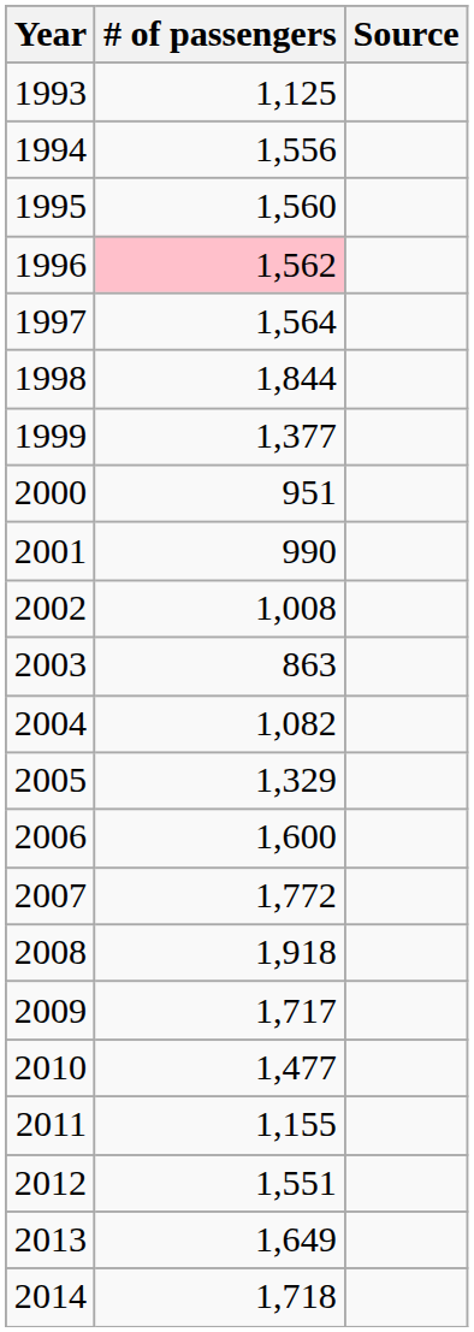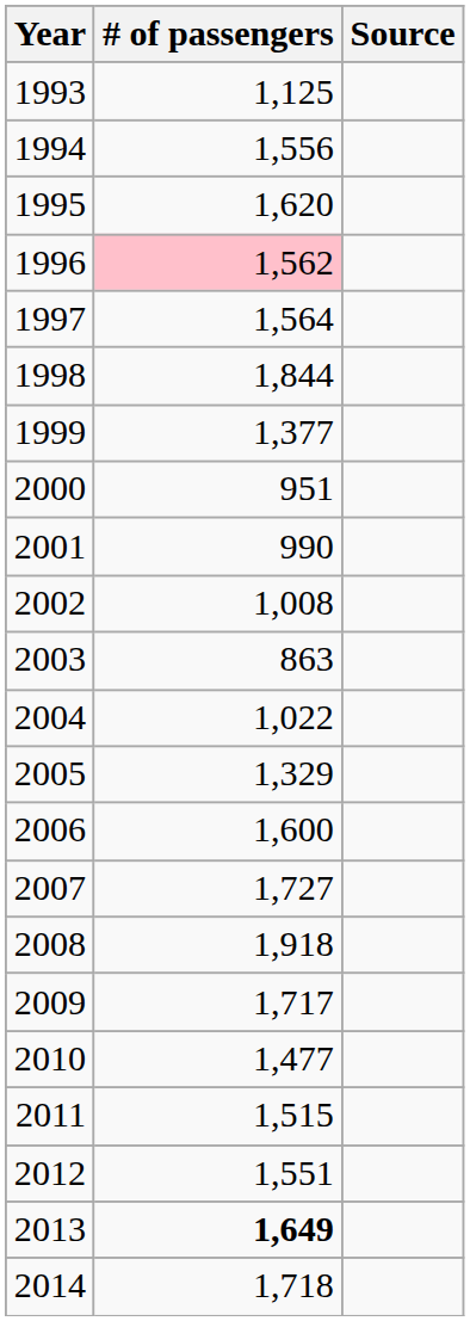 <table class="wikitable" style="text-align:right">
 <tr>
 <th rowspan>Year</th>
 <th rowspan># of passengers</th>
 <th rowspan>Source</th>
 </tr>
 <tr>
 <td>1993</td>
 <td>1,125</td>
 <td></td>
 </tr>
 <tr>
 <td>1994</td>
 <td>1,556</td>
 <td></td>
 </tr>
 <tr>
 <td>1995</td>
-<td>1,560</td>
+<td>1,620</td>
 <td></td>
 </tr>
 <tr>
 <td>1996</td>
 <td style="background: pink;">1,562</td>
 <td></td>
 </tr>
 <tr>
 <td>1997</td>
 <td>1,564</td>
 <td></td>
 </tr>
 <tr>
 <td>1998</td>
 <td>1,844</td>
 <td></td>
 </tr>
 <tr>
 <td>1999</td>
 <td>1,377</td>
 <td></td>
 </tr>
 <tr>
 <td>2000</td>
 <td>951</td>
 <td></td>
 </tr>
 <tr>
 <td>2001</td>
 <td>990</td>
 <td></td>
 </tr>
 <tr>
 <td>2002</td>
 <td>1,008</td>
 <td></td>
 </tr>
 <tr>
 <td>2003</td>
 <td>863</td>
 <td></td>
 </tr>
 <tr>
 <td>2004</td>
-<td>1,082</td>
+<td>1,022</td>
 <td></td>
 </tr>
 <tr>
 <td>2005</td>
 <td>1,329</td>
 <td></td>
 </tr>
 <tr>
 <td>2006</td>
 <td>1,600</td>
 <td></td>
 </tr>
 <tr>
 <td>2007</td>
-<td>1,772</td>
+<td>1,727</td>
 <td></td>
 </tr>
 <tr>
 <td>2008</td>
 <td>1,918</td>
 <td></td>
 </tr>
 <tr>
 <td>2009</td>
 <td>1,717</td>
 <td></td>
 </tr>
 <tr>
 <td>2010</td>
 <td>1,477</td>
 <td></td>
 </tr>
 <tr>
 <td>2011</td>
-<td>1,155</td>
+<td>1,515</td>
 <td></td>
 </tr>
 <tr>
 <td>2012</td>
 <td>1,551</td>
 <td></td>
 </tr>
 <tr>
 <td>2013</td>
-<td>1,649</td>
+<td><strong>1,649</strong></td>
 <td></td>
 </tr>
 <tr>
 <td>2014</td>
 <td>1,718</td>
 <td></td>
 </tr>
 </table>
